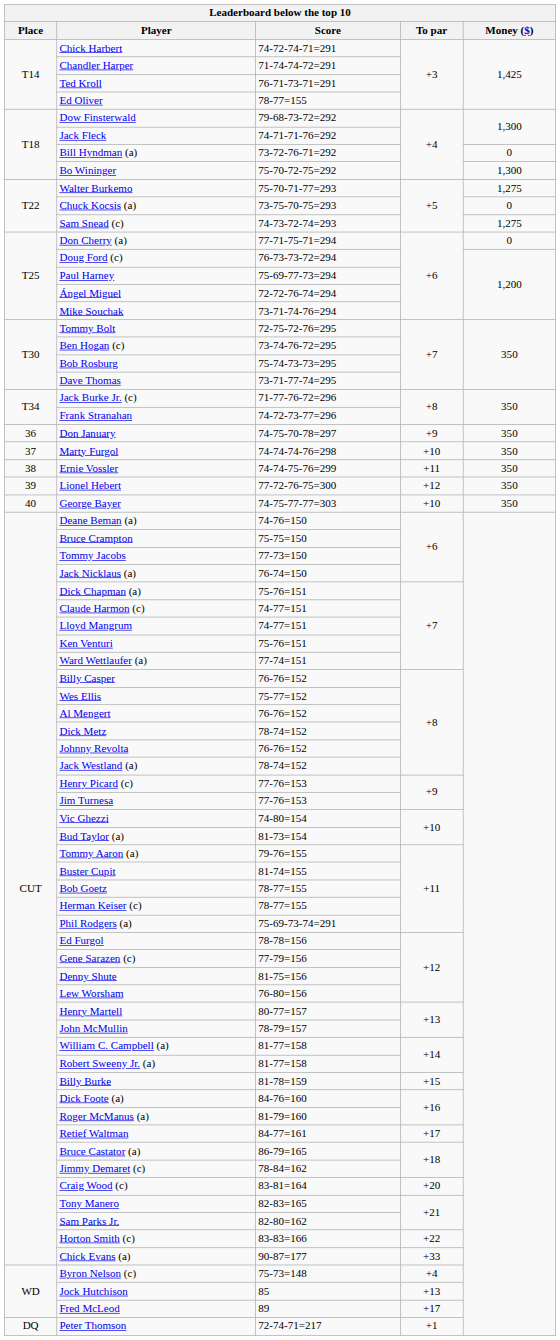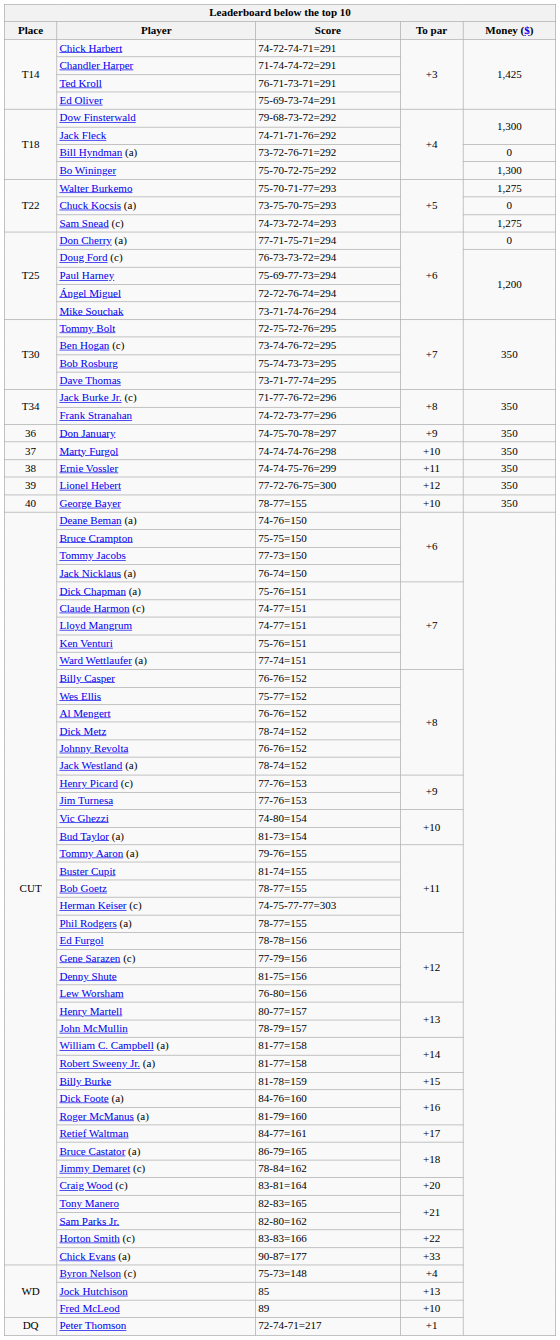 <table class="collapsible collapsed wikitable" style="width:50em;margin-top:-1px;">
 <tr>
 <th scope="col" colspan="6">Leaderboard below the top 10</th>
 </tr>
 <tr>
 <th>Place</th>
 <th>Player</th>
 <th>Score</th>
 <th>To par</th>
 <th>Money (<a href='#'>$</a>)</th>
 </tr>
 <tr>
 <td rowspan=4 align=center>T14</td>
 <td> <a href='#'>Chick Harbert</a></td>
 <td>74-72-74-71=291</td>
 <td rowspan=4 align=center>+3</td>
 <td rowspan=4 align=center>1,425</td>
 </tr>
 <tr>
 <td> <a href='#'>Chandler Harper</a></td>
 <td>71-74-74-72=291</td>
 </tr>
 <tr>
 <td> <a href='#'>Ted Kroll</a></td>
 <td>76-71-73-71=291</td>
 </tr>
 <tr>
 <td> <a href='#'>Ed Oliver</a></td>
-<td>78-77=155</td>
+<td>75-69-73-74=291</td>
 </tr>
 <tr>
 <td rowspan=4 align=center>T18</td>
 <td> <a href='#'>Dow Finsterwald</a></td>
 <td>79-68-73-72=292</td>
 <td rowspan=4 align=center>+4</td>
 <td rowspan=2 align=center>1,300</td>
 </tr>
 <tr>
 <td> <a href='#'>Jack Fleck</a></td>
 <td>74-71-71-76=292</td>
 </tr>
 <tr>
 <td> <a href='#'>Bill Hyndman</a> (a)</td>
 <td>73-72-76-71=292</td>
 <td align=center>0</td>
 </tr>
 <tr>
 <td> <a href='#'>Bo Wininger</a></td>
 <td>75-70-72-75=292</td>
 <td align=center>1,300</td>
 </tr>
 <tr>
 <td rowspan=3 align=center>T22</td>
 <td> <a href='#'>Walter Burkemo</a></td>
 <td>75-70-71-77=293</td>
 <td rowspan=3 align=center>+5</td>
 <td align=center>1,275</td>
 </tr>
 <tr>
 <td> <a href='#'>Chuck Kocsis</a> (a)</td>
 <td>73-75-70-75=293</td>
 <td align=center>0</td>
 </tr>
 <tr>
 <td> <a href='#'>Sam Snead</a> (c)</td>
 <td>74-73-72-74=293</td>
 <td align=center>1,275</td>
 </tr>
 <tr>
 <td rowspan=5 align=center>T25</td>
 <td> <a href='#'>Don Cherry</a> (a)</td>
 <td>77-71-75-71=294</td>
 <td rowspan=5 align=center>+6</td>
 <td align=center>0</td>
 </tr>
 <tr>
 <td> <a href='#'>Doug Ford</a> (c)</td>
 <td>76-73-73-72=294</td>
 <td rowspan=4 align=center>1,200</td>
 </tr>
 <tr>
 <td> <a href='#'>Paul Harney</a></td>
 <td>75-69-77-73=294</td>
 </tr>
 <tr>
 <td> <a href='#'>Ángel Miguel</a></td>
 <td>72-72-76-74=294</td>
 </tr>
 <tr>
 <td> <a href='#'>Mike Souchak</a></td>
 <td>73-71-74-76=294</td>
 </tr>
 <tr>
 <td rowspan=4 align=center>T30</td>
 <td> <a href='#'>Tommy Bolt</a></td>
 <td>72-75-72-76=295</td>
 <td rowspan=4 align=center>+7</td>
 <td rowspan=4 align=center>350</td>
 </tr>
 <tr>
 <td> <a href='#'>Ben Hogan</a> (c)</td>
 <td>73-74-76-72=295</td>
 </tr>
 <tr>
 <td> <a href='#'>Bob Rosburg</a></td>
 <td>75-74-73-73=295</td>
 </tr>
 <tr>
 <td> <a href='#'>Dave Thomas</a></td>
 <td>73-71-77-74=295</td>
 </tr>
 <tr>
 <td rowspan=2 align=center>T34</td>
 <td> <a href='#'>Jack Burke Jr.</a> (c)</td>
 <td>71-77-76-72=296</td>
 <td rowspan=2 align=center>+8</td>
 <td rowspan=2 align=center>350</td>
 </tr>
 <tr>
 <td> <a href='#'>Frank Stranahan</a></td>
 <td>74-72-73-77=296</td>
 </tr>
 <tr>
 <td align=center>36</td>
 <td> <a href='#'>Don January</a></td>
 <td>74-75-70-78=297</td>
 <td align=center>+9</td>
 <td align=center>350</td>
 </tr>
 <tr>
 <td align=center>37</td>
 <td> <a href='#'>Marty Furgol</a></td>
 <td>74-74-74-76=298</td>
 <td align=center>+10</td>
 <td align=center>350</td>
 </tr>
 <tr>
 <td align=center>38</td>
 <td> <a href='#'>Ernie Vossler</a></td>
 <td>74-74-75-76=299</td>
 <td align=center>+11</td>
 <td align=center>350</td>
 </tr>
 <tr>
 <td align=center>39</td>
 <td> <a href='#'>Lionel Hebert</a></td>
 <td>77-72-76-75=300</td>
 <td align=center>+12</td>
 <td align=center>350</td>
 </tr>
 <tr>
 <td align=center>40</td>
 <td> <a href='#'>George Bayer</a></td>
-<td>74-75-77-77=303</td>
+<td>78-77=155</td>
 <td align=center>+10</td>
 <td align=center>350</td>
 </tr>
 <tr>
 <td rowspan=43 align=center>CUT</td>
 <td> <a href='#'>Deane Beman</a> (a)</td>
 <td>74-76=150</td>
 <td rowspan=4 align=center>+6</td>
 <td rowspan=47 align=center></td>
 </tr>
 <tr>
 <td> <a href='#'>Bruce Crampton</a></td>
 <td>75-75=150</td>
 </tr>
 <tr>
 <td> <a href='#'>Tommy Jacobs</a></td>
 <td>77-73=150</td>
 </tr>
 <tr>
 <td> <a href='#'>Jack Nicklaus</a> (a)</td>
 <td>76-74=150</td>
 </tr>
 <tr>
 <td> <a href='#'>Dick Chapman</a> (a)</td>
 <td>75-76=151</td>
 <td rowspan=5 align=center>+7</td>
 </tr>
 <tr>
 <td> <a href='#'>Claude Harmon</a> (c)</td>
 <td>74-77=151</td>
 </tr>
 <tr>
 <td> <a href='#'>Lloyd Mangrum</a></td>
 <td>74-77=151</td>
 </tr>
 <tr>
 <td> <a href='#'>Ken Venturi</a></td>
 <td>75-76=151</td>
 </tr>
 <tr>
 <td> <a href='#'>Ward Wettlaufer</a> (a)</td>
 <td>77-74=151</td>
 </tr>
 <tr>
 <td> <a href='#'>Billy Casper</a></td>
 <td>76-76=152</td>
 <td rowspan=6 align=center>+8</td>
 </tr>
 <tr>
 <td> <a href='#'>Wes Ellis</a></td>
 <td>75-77=152</td>
 </tr>
 <tr>
 <td> <a href='#'>Al Mengert</a></td>
 <td>76-76=152</td>
 </tr>
 <tr>
 <td> <a href='#'>Dick Metz</a></td>
 <td>78-74=152</td>
 </tr>
 <tr>
 <td> <a href='#'>Johnny Revolta</a></td>
 <td>76-76=152</td>
 </tr>
 <tr>
 <td> <a href='#'>Jack Westland</a> (a)</td>
 <td>78-74=152</td>
 </tr>
 <tr>
 <td> <a href='#'>Henry Picard</a> (c)</td>
 <td>77-76=153</td>
 <td rowspan=2 align=center>+9</td>
 </tr>
 <tr>
 <td> <a href='#'>Jim Turnesa</a></td>
 <td>77-76=153</td>
 </tr>
 <tr>
 <td> <a href='#'>Vic Ghezzi</a></td>
 <td>74-80=154</td>
 <td rowspan=2 align=center>+10</td>
 </tr>
 <tr>
 <td> <a href='#'>Bud Taylor</a> (a)</td>
 <td>81-73=154</td>
 </tr>
 <tr>
 <td> <a href='#'>Tommy Aaron</a> (a)</td>
 <td>79-76=155</td>
 <td rowspan=5 align=center>+11</td>
 </tr>
 <tr>
 <td> <a href='#'>Buster Cupit</a></td>
 <td>81-74=155</td>
 </tr>
 <tr>
 <td> <a href='#'>Bob Goetz</a></td>
 <td>78-77=155</td>
 </tr>
 <tr>
 <td> <a href='#'>Herman Keiser</a> (c)</td>
-<td>78-77=155</td>
+<td>74-75-77-77=303</td>
 </tr>
 <tr>
 <td> <a href='#'>Phil Rodgers</a> (a)</td>
-<td>75-69-73-74=291</td>
+<td>78-77=155</td>
 </tr>
 <tr>
 <td> <a href='#'>Ed Furgol</a></td>
 <td>78-78=156</td>
 <td rowspan=4 align=center>+12</td>
 </tr>
 <tr>
 <td> <a href='#'>Gene Sarazen</a> (c)</td>
 <td>77-79=156</td>
 </tr>
 <tr>
 <td> <a href='#'>Denny Shute</a></td>
 <td>81-75=156</td>
 </tr>
 <tr>
 <td> <a href='#'>Lew Worsham</a></td>
 <td>76-80=156</td>
 </tr>
 <tr>
 <td> <a href='#'>Henry Martell</a></td>
 <td>80-77=157</td>
 <td rowspan=2 align=center>+13</td>
 </tr>
 <tr>
 <td> <a href='#'>John McMullin</a></td>
 <td>78-79=157</td>
 </tr>
 <tr>
 <td> <a href='#'>William C. Campbell</a> (a)</td>
 <td>81-77=158</td>
 <td rowspan=2 align=center>+14</td>
 </tr>
 <tr>
 <td> <a href='#'>Robert Sweeny Jr.</a> (a)</td>
 <td>81-77=158</td>
 </tr>
 <tr>
 <td> <a href='#'>Billy Burke</a></td>
 <td>81-78=159</td>
 <td align=center>+15</td>
 </tr>
 <tr>
 <td> <a href='#'>Dick Foote</a> (a)</td>
 <td>84-76=160</td>
 <td rowspan=2 align=center>+16</td>
 </tr>
 <tr>
 <td> <a href='#'>Roger McManus</a> (a)</td>
 <td>81-79=160</td>
 </tr>
 <tr>
 <td> <a href='#'>Retief Waltman</a></td>
 <td>84-77=161</td>
 <td align=center>+17</td>
 </tr>
 <tr>
 <td> <a href='#'>Bruce Castator</a> (a)</td>
 <td>86-79=165</td>
 <td rowspan=2 align=center>+18</td>
 </tr>
 <tr>
 <td> <a href='#'>Jimmy Demaret</a> (c)</td>
 <td>78-84=162</td>
 </tr>
 <tr>
 <td> <a href='#'>Craig Wood</a> (c)</td>
 <td>83-81=164</td>
 <td align=center>+20</td>
 </tr>
 <tr>
 <td> <a href='#'>Tony Manero</a></td>
 <td>82-83=165</td>
 <td rowspan=2 align=center>+21</td>
 </tr>
 <tr>
 <td> <a href='#'>Sam Parks Jr.</a></td>
 <td>82-80=162</td>
 </tr>
 <tr>
 <td> <a href='#'>Horton Smith</a> (c)</td>
 <td>83-83=166</td>
 <td align=center>+22</td>
 </tr>
 <tr>
 <td> <a href='#'>Chick Evans</a> (a)</td>
 <td>90-87=177</td>
 <td align=center>+33</td>
 </tr>
 <tr>
 <td rowspan=3 align=center>WD</td>
 <td> <a href='#'>Byron Nelson</a> (c)</td>
 <td>75-73=148</td>
 <td align=center>+4</td>
 </tr>
 <tr>
 <td> <a href='#'>Jock Hutchison</a></td>
 <td>85</td>
 <td align=center>+13</td>
 </tr>
 <tr>
 <td> <a href='#'>Fred McLeod</a></td>
 <td>89</td>
-<td align=center>+17</td>
+<td align=center>+10</td>
 </tr>
 <tr>
 <td align=center>DQ</td>
 <td> <a href='#'>Peter Thomson</a></td>
 <td>72-74-71=217</td>
 <td align=center>+1</td>
 </tr>
 </table>
